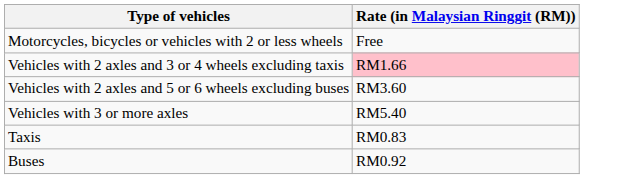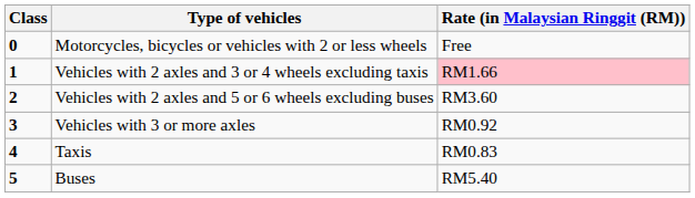 <table class=wikitable>
 <tr>
+<th>Class</th>
 <th>Type of vehicles</th>
 <th>Rate (in <a href='#'>Malaysian Ringgit</a> (RM))</th>
 </tr>
 <tr>
+<td><strong>0</strong></td>
 <td>Motorcycles, bicycles or vehicles with 2 or less wheels</td>
 <td>Free</td>
 </tr>
 <tr>
+<td><strong>1</strong></td>
 <td>Vehicles with 2 axles and 3 or 4 wheels excluding taxis</td>
 <td style="background: pink;">RM1.66</td>
 </tr>
 <tr>
+<td><strong>2</strong></td>
 <td>Vehicles with 2 axles and 5 or 6 wheels excluding buses</td>
 <td>RM3.60</td>
 </tr>
 <tr>
+<td><strong>3</strong></td>
 <td>Vehicles with 3 or more axles</td>
-<td>RM5.40</td>
+<td>RM0.92</td>
 </tr>
 <tr>
+<td><strong>4</strong></td>
 <td>Taxis</td>
 <td>RM0.83</td>
 </tr>
 <tr>
+<td><strong>5</strong></td>
 <td>Buses</td>
-<td>RM0.92</td>
+<td>RM5.40</td>
 </tr>
 </table>
